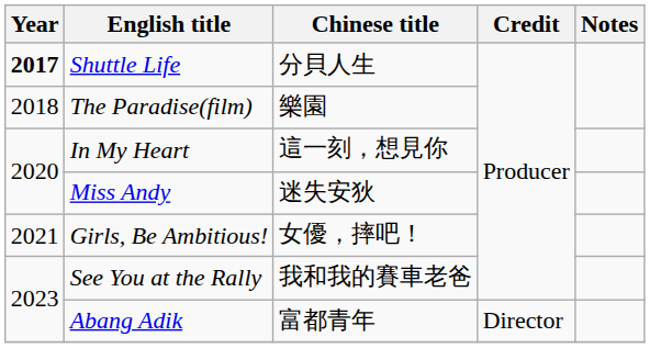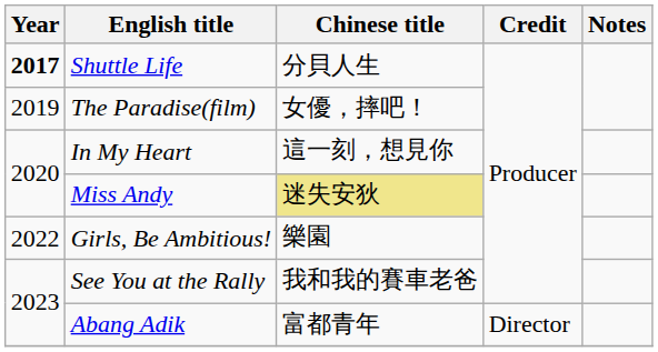 <table class="wikitable sortable">
 <tr>
 <th>Year</th>
 <th>English title</th>
 <th>Chinese title</th>
 <th>Credit</th>
 <th class="unsortable">Notes</th>
 </tr>
 <tr>
 <td><strong>2017</strong></td>
 <td><em><a href='#'>Shuttle Life</a> </em></td>
 <td>分貝人生</td>
 <td rowspan="6">Producer</td>
 <td rowspan="2"></td>
 </tr>
 <tr>
-<td>2018</td>
+<td>2019</td>
 <td><em>The Paradise(film)</em></td>
-<td>樂園</td>
+<td>女優，摔吧！</td>
 </tr>
 <tr>
 <td rowspan="2">2020</td>
 <td><em>In My Heart</em></td>
 <td>這一刻，想見你</td>
 <td></td>
 </tr>
 <tr>
 <td><em><a href='#'>Miss Andy</a></em></td>
-<td>迷失安狄</td>
+<td style="background: khaki;">迷失安狄</td>
 <td></td>
 </tr>
 <tr>
-<td>2021</td>
+<td>2022</td>
 <td><em>Girls, Be Ambitious!</em></td>
-<td>女優，摔吧！</td>
+<td>樂園</td>
 <td></td>
 </tr>
 <tr>
 <td rowspan="2">2023</td>
 <td><em>See You at the Rally</em></td>
 <td>我和我的賽車老爸</td>
 <td></td>
 </tr>
 <tr>
 <td><em><a href='#'>Abang Adik</a></em></td>
 <td>富都青年</td>
 <td>Director</td>
 <td></td>
 </tr>
 <tr>
 </tr>
 </table>
